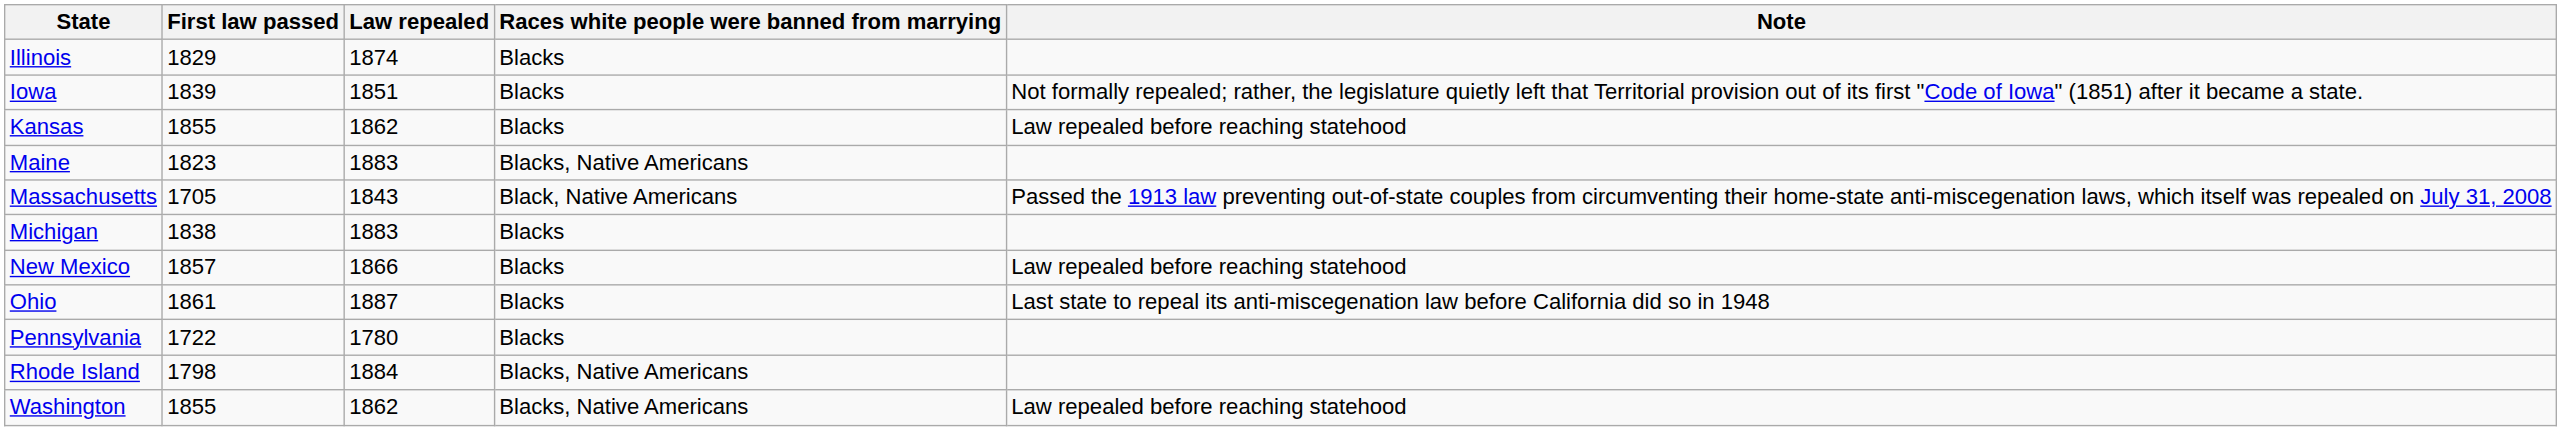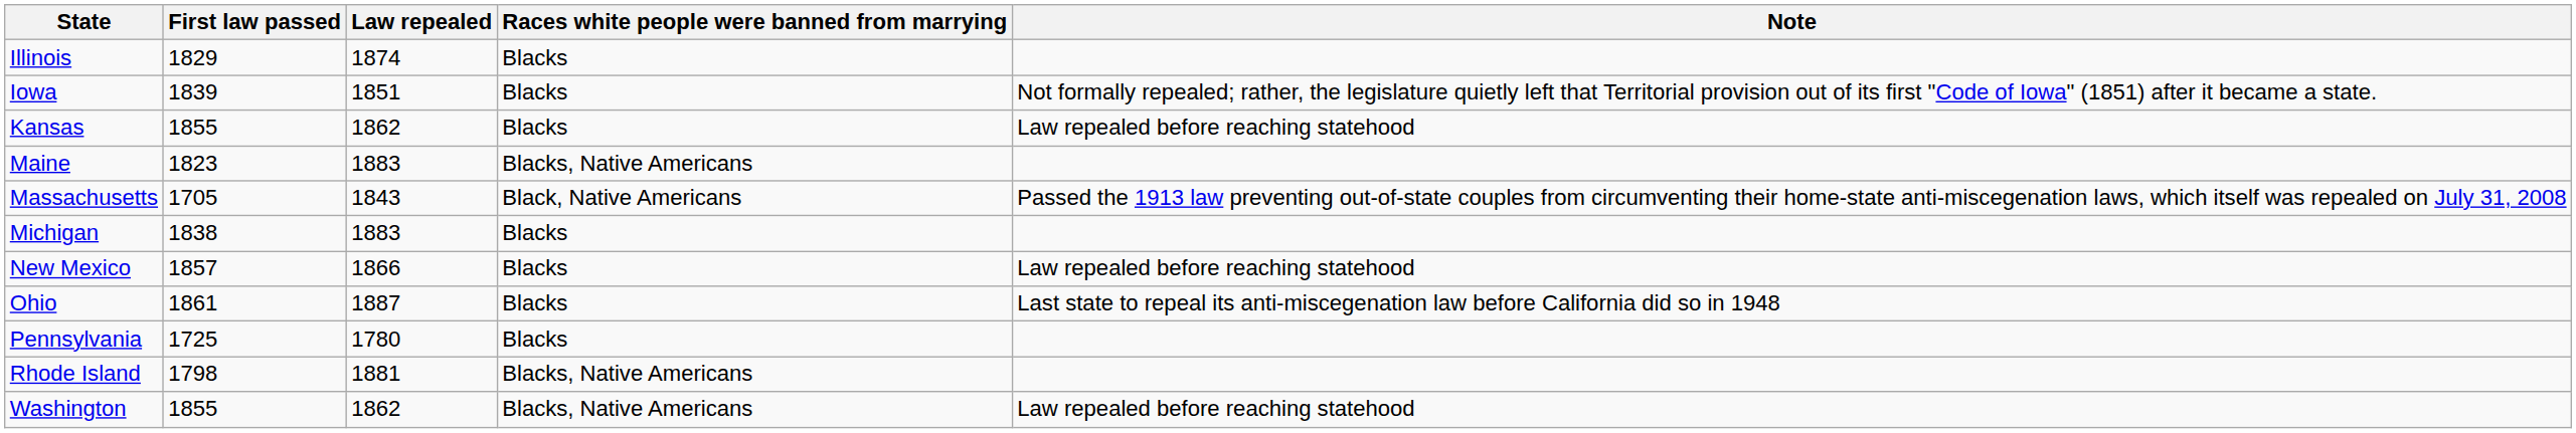 <table class="wikitable sortable">
 <tr>
 <th>State</th>
 <th>First law passed</th>
 <th>Law repealed</th>
 <th>Races white people were banned from marrying</th>
 <th>Note</th>
 </tr>
 <tr>
 <td><a href='#'>Illinois</a></td>
 <td>1829</td>
 <td>1874</td>
 <td>Blacks</td>
 <td></td>
 </tr>
 <tr>
 <td><a href='#'>Iowa</a></td>
 <td>1839</td>
 <td>1851</td>
 <td>Blacks</td>
 <td>Not formally repealed; rather, the legislature quietly left that Territorial provision out of its first "<a href='#'>Code of Iowa</a>" (1851) after it became a state.</td>
 </tr>
 <tr>
 <td><a href='#'>Kansas</a></td>
 <td>1855</td>
 <td>1862</td>
 <td>Blacks</td>
 <td>Law repealed before reaching statehood</td>
 </tr>
 <tr>
 <td><a href='#'>Maine</a></td>
 <td>1823</td>
 <td>1883</td>
 <td>Blacks, Native Americans</td>
 <td></td>
 </tr>
 <tr>
 <td><a href='#'>Massachusetts</a></td>
 <td>1705</td>
 <td>1843</td>
 <td>Black, Native Americans</td>
 <td>Passed the <a href='#'>1913 law</a> preventing out-of-state couples from circumventing their home-state anti-miscegenation laws, which itself was repealed on <a href='#'>July 31, 2008</a></td>
 </tr>
 <tr>
 <td><a href='#'>Michigan</a></td>
 <td>1838</td>
 <td>1883</td>
 <td>Blacks</td>
 <td></td>
 </tr>
 <tr>
 <td><a href='#'>New Mexico</a></td>
 <td>1857</td>
 <td>1866</td>
 <td>Blacks</td>
 <td>Law repealed before reaching statehood</td>
 </tr>
 <tr>
 <td><a href='#'>Ohio</a></td>
 <td>1861</td>
 <td>1887</td>
 <td>Blacks</td>
 <td>Last state to repeal its anti-miscegenation law before California did so in 1948</td>
 </tr>
 <tr>
 <td><a href='#'>Pennsylvania</a></td>
-<td>1722</td>
+<td>1725</td>
 <td>1780</td>
 <td>Blacks</td>
 <td></td>
 </tr>
 <tr>
 <td><a href='#'>Rhode Island</a></td>
 <td>1798</td>
-<td>1884</td>
+<td>1881</td>
 <td>Blacks, Native Americans</td>
 <td></td>
 </tr>
 <tr>
 <td><a href='#'>Washington</a></td>
 <td>1855</td>
 <td>1862</td>
 <td>Blacks, Native Americans</td>
 <td>Law repealed before reaching statehood</td>
 </tr>
 </table>
